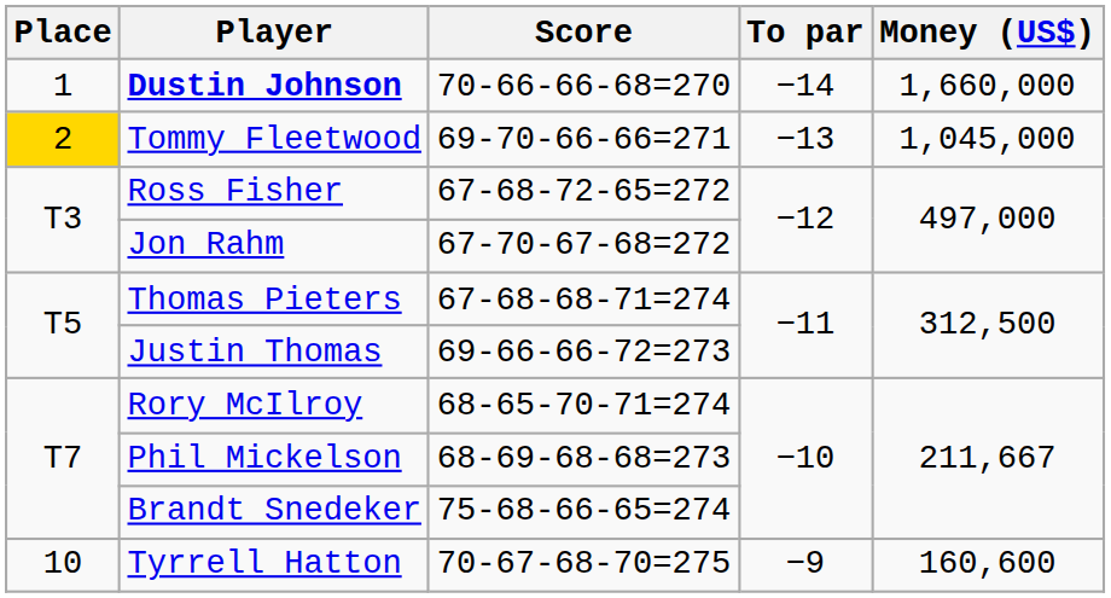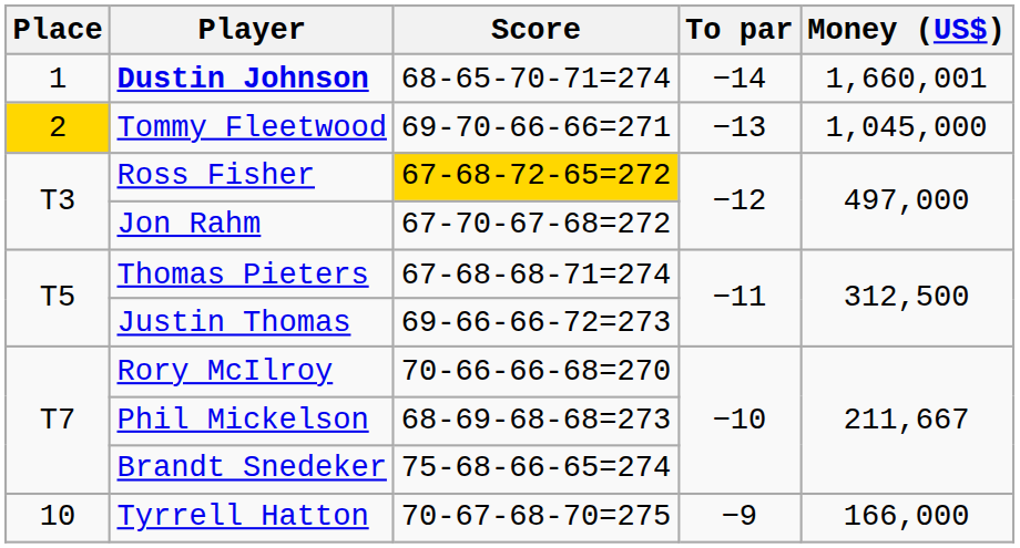 <table class="wikitable">
 <tr>
 <th>Place</th>
 <th>Player</th>
 <th>Score</th>
 <th>To par</th>
 <th>Money (<a href='#'>US$</a>)</th>
 </tr>
 <tr>
 <td align=center>1</td>
 <td> <strong><a href='#'>Dustin Johnson</a></strong></td>
-<td>70-66-66-68=270</td>
+<td>68-65-70-71=274</td>
 <td align=center>−14</td>
-<td align=center>1,660,000</td>
+<td align=center>1,660,001</td>
 </tr>
 <tr>
 <td align=center style="background: gold;">2</td>
 <td> <a href='#'>Tommy Fleetwood</a></td>
 <td>69-70-66-66=271</td>
 <td align=center>−13</td>
 <td align=center>1,045,000</td>
 </tr>
 <tr>
 <td rowspan=2 align=center>T3</td>
 <td> <a href='#'>Ross Fisher</a></td>
-<td>67-68-72-65=272</td>
+<td style="background: gold;">67-68-72-65=272</td>
 <td rowspan=2 align=center>−12</td>
 <td rowspan=2 align=center>497,000</td>
 </tr>
 <tr>
 <td> <a href='#'>Jon Rahm</a></td>
 <td>67-70-67-68=272</td>
 </tr>
 <tr>
 <td rowspan=2 align=center>T5</td>
 <td> <a href='#'>Thomas Pieters</a></td>
 <td>67-68-68-71=274</td>
 <td rowspan=2 align=center>−11</td>
 <td rowspan=2 align=center>312,500</td>
 </tr>
 <tr>
 <td> <a href='#'>Justin Thomas</a></td>
 <td>69-66-66-72=273</td>
 </tr>
 <tr>
 <td rowspan=3 align=center>T7</td>
 <td> <a href='#'>Rory McIlroy</a></td>
-<td>68-65-70-71=274</td>
+<td>70-66-66-68=270</td>
 <td rowspan=3 align=center>−10</td>
 <td rowspan=3 align=center>211,667</td>
 </tr>
 <tr>
 <td> <a href='#'>Phil Mickelson</a></td>
 <td>68-69-68-68=273</td>
 </tr>
 <tr>
 <td> <a href='#'>Brandt Snedeker</a></td>
 <td>75-68-66-65=274</td>
 </tr>
 <tr>
 <td align=center>10</td>
 <td> <a href='#'>Tyrrell Hatton</a></td>
 <td>70-67-68-70=275</td>
 <td align=center>−9</td>
-<td align=center>160,600</td>
+<td align=center>166,000</td>
 </tr>
 </table>
